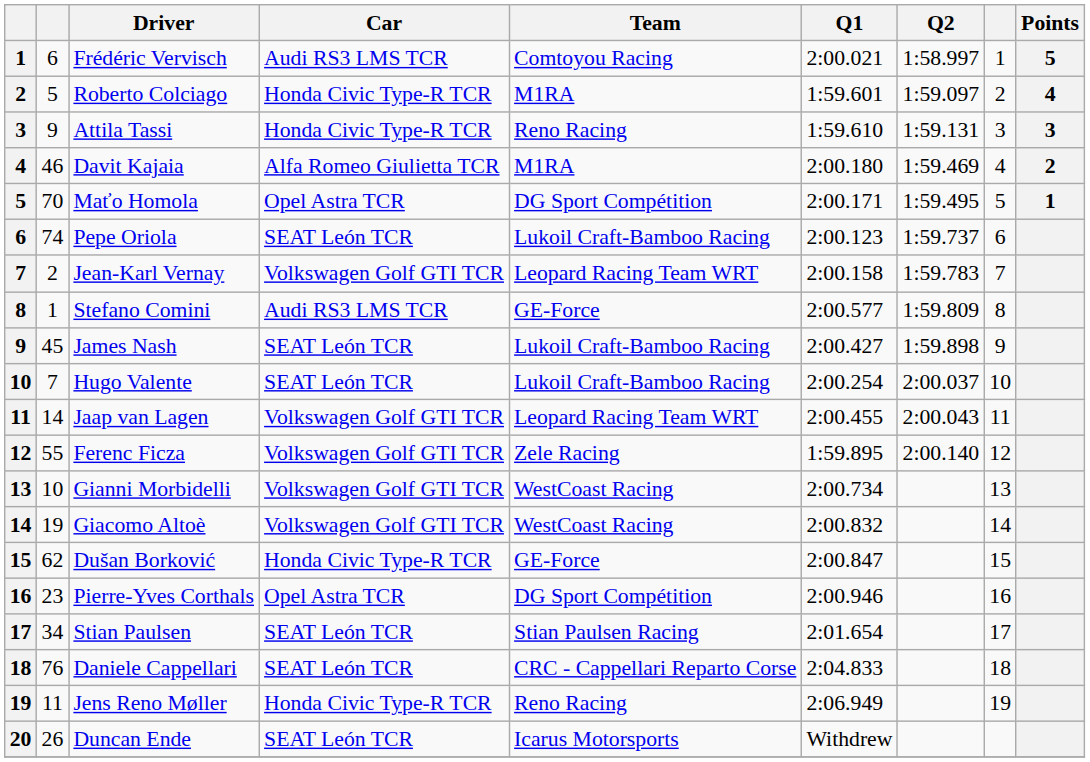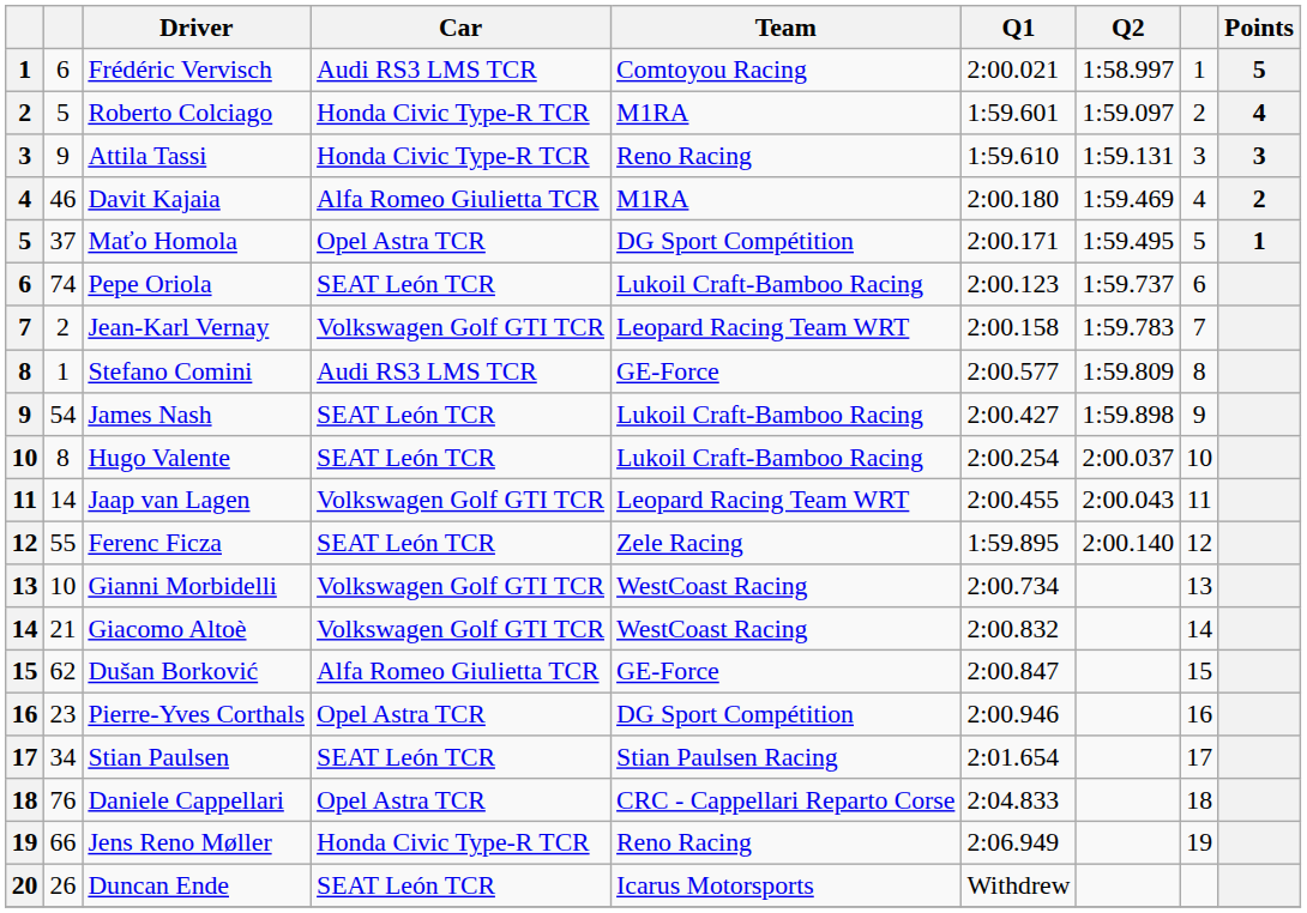 <table class="wikitable sortable" style="font-size:95%">
 <tr>
 <th></th>
 <th></th>
 <th>Driver</th>
 <th>Car</th>
 <th>Team</th>
 <th>Q1</th>
 <th>Q2</th>
 <th></th>
 <th>Points</th>
 </tr>
 <tr>
 <th>1</th>
 <td align=center>6</td>
 <td> <a href='#'>Frédéric Vervisch</a></td>
 <td><a href='#'>Audi RS3 LMS TCR</a></td>
 <td> <a href='#'>Comtoyou Racing</a></td>
 <td>2:00.021</td>
 <td>1:58.997</td>
 <td align=center>1</td>
 <th>5</th>
 </tr>
 <tr>
 <th>2</th>
 <td align=center>5</td>
 <td> <a href='#'>Roberto Colciago</a></td>
 <td><a href='#'>Honda Civic Type-R TCR</a></td>
 <td> <a href='#'>M1RA</a></td>
 <td>1:59.601</td>
 <td>1:59.097</td>
 <td align=center>2</td>
 <th>4</th>
 </tr>
 <tr>
 <th>3</th>
 <td align=center>9</td>
 <td> <a href='#'>Attila Tassi</a></td>
 <td><a href='#'>Honda Civic Type-R TCR</a></td>
 <td> <a href='#'>Reno Racing</a></td>
 <td>1:59.610</td>
 <td>1:59.131</td>
 <td align=center>3</td>
 <th>3</th>
 </tr>
 <tr>
 <th>4</th>
 <td align=center>46</td>
 <td> <a href='#'>Davit Kajaia</a></td>
 <td><a href='#'>Alfa Romeo Giulietta TCR</a></td>
 <td> <a href='#'>M1RA</a></td>
 <td>2:00.180</td>
 <td>1:59.469</td>
 <td align=center>4</td>
 <th>2</th>
 </tr>
 <tr>
 <th>5</th>
-<td align=center>70</td>
+<td align=center>37</td>
 <td> <a href='#'>Maťo Homola</a></td>
 <td><a href='#'>Opel Astra TCR</a></td>
 <td> <a href='#'>DG Sport Compétition</a></td>
 <td>2:00.171</td>
 <td>1:59.495</td>
 <td align=center>5</td>
 <th>1</th>
 </tr>
 <tr>
 <th>6</th>
 <td align=center>74</td>
 <td> <a href='#'>Pepe Oriola</a></td>
 <td><a href='#'>SEAT León TCR</a></td>
 <td> <a href='#'>Lukoil Craft-Bamboo Racing</a></td>
 <td>2:00.123</td>
 <td>1:59.737</td>
 <td align=center>6</td>
 <th></th>
 </tr>
 <tr>
 <th>7</th>
 <td align=center>2</td>
 <td> <a href='#'>Jean-Karl Vernay</a></td>
 <td><a href='#'>Volkswagen Golf GTI TCR</a></td>
 <td> <a href='#'>Leopard Racing Team WRT</a></td>
 <td>2:00.158</td>
 <td>1:59.783</td>
 <td align=center>7</td>
 <th></th>
 </tr>
 <tr>
 <th>8</th>
 <td align=center>1</td>
 <td> <a href='#'>Stefano Comini</a></td>
 <td><a href='#'>Audi RS3 LMS TCR</a></td>
 <td> <a href='#'>GE-Force</a></td>
 <td>2:00.577</td>
 <td>1:59.809</td>
 <td align=center>8</td>
 <th></th>
 </tr>
 <tr>
 <th>9</th>
-<td align=center>45</td>
+<td align=center>54</td>
 <td> <a href='#'>James Nash</a></td>
 <td><a href='#'>SEAT León TCR</a></td>
 <td> <a href='#'>Lukoil Craft-Bamboo Racing</a></td>
 <td>2:00.427</td>
 <td>1:59.898</td>
 <td align=center>9</td>
 <th></th>
 </tr>
 <tr>
 <th>10</th>
-<td align=center>7</td>
+<td align=center>8</td>
 <td> <a href='#'>Hugo Valente</a></td>
 <td><a href='#'>SEAT León TCR</a></td>
 <td> <a href='#'>Lukoil Craft-Bamboo Racing</a></td>
 <td>2:00.254</td>
 <td>2:00.037</td>
 <td align=center>10</td>
 <th></th>
 </tr>
 <tr>
 <th>11</th>
 <td align=center>14</td>
 <td> <a href='#'>Jaap van Lagen</a></td>
 <td><a href='#'>Volkswagen Golf GTI TCR</a></td>
 <td> <a href='#'>Leopard Racing Team WRT</a></td>
 <td>2:00.455</td>
 <td>2:00.043</td>
 <td align=center>11</td>
 <th></th>
 </tr>
 <tr>
 <th>12</th>
 <td align=center>55</td>
 <td> <a href='#'>Ferenc Ficza</a></td>
-<td><a href='#'>Volkswagen Golf GTI TCR</a></td>
+<td><a href='#'>SEAT León TCR</a></td>
 <td> <a href='#'>Zele Racing</a></td>
 <td>1:59.895</td>
 <td>2:00.140</td>
 <td align=center>12</td>
 <th></th>
 </tr>
 <tr>
 <th>13</th>
 <td align=center>10</td>
 <td> <a href='#'>Gianni Morbidelli</a></td>
 <td><a href='#'>Volkswagen Golf GTI TCR</a></td>
 <td> <a href='#'>WestCoast Racing</a></td>
 <td>2:00.734</td>
 <td></td>
 <td align=center>13</td>
 <th></th>
 </tr>
 <tr>
 <th>14</th>
-<td align=center>19</td>
+<td align=center>21</td>
 <td> <a href='#'>Giacomo Altoè</a></td>
 <td><a href='#'>Volkswagen Golf GTI TCR</a></td>
 <td> <a href='#'>WestCoast Racing</a></td>
 <td>2:00.832</td>
 <td></td>
 <td align=center>14</td>
 <th></th>
 </tr>
 <tr>
 <th>15</th>
 <td align=center>62</td>
 <td> <a href='#'>Dušan Borković</a></td>
-<td><a href='#'>Honda Civic Type-R TCR</a></td>
+<td><a href='#'>Alfa Romeo Giulietta TCR</a></td>
 <td> <a href='#'>GE-Force</a></td>
 <td>2:00.847</td>
 <td></td>
 <td align=center>15</td>
 <th></th>
 </tr>
 <tr>
 <th>16</th>
 <td align=center>23</td>
 <td> <a href='#'>Pierre-Yves Corthals</a></td>
 <td><a href='#'>Opel Astra TCR</a></td>
 <td> <a href='#'>DG Sport Compétition</a></td>
 <td>2:00.946</td>
 <td></td>
 <td align=center>16</td>
 <th></th>
 </tr>
 <tr>
 <th>17</th>
 <td align=center>34</td>
 <td> <a href='#'>Stian Paulsen</a></td>
 <td><a href='#'>SEAT León TCR</a></td>
 <td> <a href='#'>Stian Paulsen Racing</a></td>
 <td>2:01.654</td>
 <td></td>
 <td align=center>17</td>
 <th></th>
 </tr>
 <tr>
 <th>18</th>
 <td align=center>76</td>
 <td> <a href='#'>Daniele Cappellari</a></td>
-<td><a href='#'>SEAT León TCR</a></td>
+<td><a href='#'>Opel Astra TCR</a></td>
 <td> <a href='#'>CRC - Cappellari Reparto Corse</a></td>
 <td>2:04.833</td>
 <td></td>
 <td align=center>18</td>
 <th></th>
 </tr>
 <tr>
 <th>19</th>
-<td align=center>11</td>
+<td align=center>66</td>
 <td> <a href='#'>Jens Reno Møller</a></td>
 <td><a href='#'>Honda Civic Type-R TCR</a></td>
 <td> <a href='#'>Reno Racing</a></td>
 <td>2:06.949</td>
 <td></td>
 <td align=center>19</td>
 <th></th>
 </tr>
 <tr>
 <th>20</th>
 <td align=center>26</td>
 <td> <a href='#'>Duncan Ende</a></td>
 <td><a href='#'>SEAT León TCR</a></td>
 <td> <a href='#'>Icarus Motorsports</a></td>
 <td>Withdrew</td>
 <td></td>
 <td align=center></td>
 <th></th>
 </tr>
 <tr>
 </tr>
 </table>
